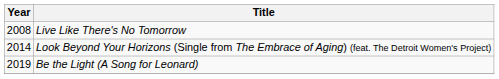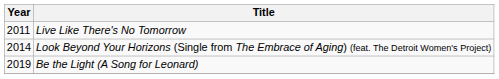 <table class=wikitable>
 <tr>
 <th>Year</th>
 <th>Title</th>
 </tr>
 <tr>
-<td>2008</td>
+<td>2011</td>
 <td><em>Live Like There's No Tomorrow</em></td>
 </tr>
 <tr>
 <td>2014</td>
 <td><em>Look Beyond Your Horizons</em> (Single from <em>The Embrace of Aging</em>) <small>(feat. The Detroit Women's Project)</small></td>
 </tr>
 <tr>
 <td>2019</td>
 <td><em>Be the Light (A Song for Leonard)</em></td>
 </tr>
 <tr>
 </tr>
 </table>
